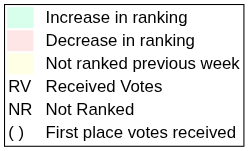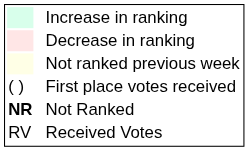 <table style="border:1px solid black;">
 <tr>
 <td style="background:#D8FFEB; width:20px;"></td>
 <td> </td>
 <td>Increase in ranking</td>
 </tr>
 <tr>
 <td style="background:#FFE6E6; width:20px;"></td>
 <td> </td>
 <td>Decrease in ranking</td>
 </tr>
 <tr>
 <td style="background:#FFFFE6; width:20px;"></td>
 <td> </td>
 <td>Not ranked previous week</td>
 </tr>
 <tr>
+<td>( )</td>
+<td> </td>
+<td>First place votes received</td>
+</tr>
+<tr>
+<td><strong>NR</strong></td>
+<td> </td>
+<td>Not Ranked</td>
+</tr>
+<tr>
 <td>RV</td>
 <td> </td>
 <td>Received Votes</td>
 </tr>
-<tr>
-<td>NR</td>
-<td> </td>
-<td>Not Ranked</td>
-</tr>
-<tr>
-<td>( )</td>
-<td> </td>
-<td>First place votes received</td>
-</tr>
 </table>
